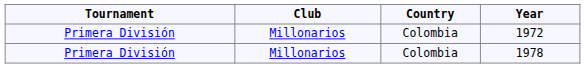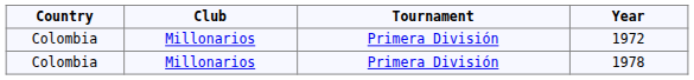 <table style="font-size: 95%; border: gray solid 1px; border-collapse: collapse;" cellspacing="0" cellpadding="3" border="1" bgcolor="#f7f8ff" align="center">
 <tr>
+<th width="100">Country</th>
+<th width="150">Club</th>
 <th width="240">Tournament</th>
-<th width="150">Club</th>
-<th width="100">Country</th>
 <th width="100">Year</th>
 </tr>
 <tr align="center">
+<td>Colombia</td>
+<td><a href='#'>Millonarios</a></td>
 <td><a href='#'>Primera División</a></td>
-<td><a href='#'>Millonarios</a></td>
-<td>Colombia</td>
 <td>1972</td>
 </tr>
 <tr align="center">
+<td>Colombia</td>
+<td><a href='#'>Millonarios</a></td>
 <td><a href='#'>Primera División</a></td>
-<td><a href='#'>Millonarios</a></td>
-<td>Colombia</td>
 <td>1978</td>
 </tr>
 </table>
